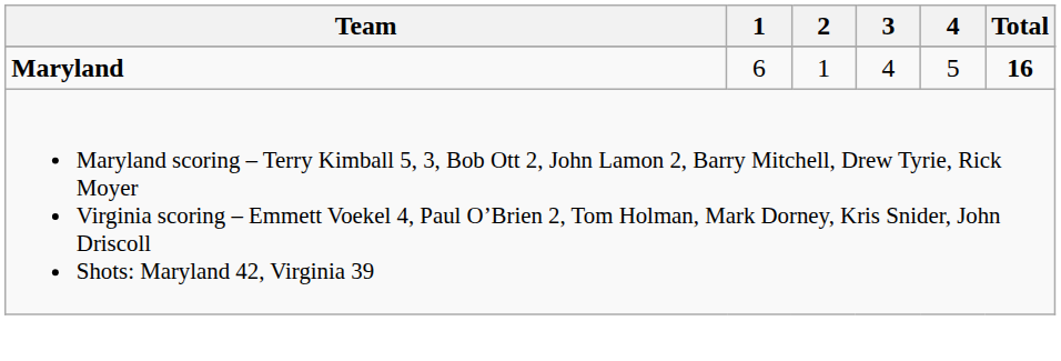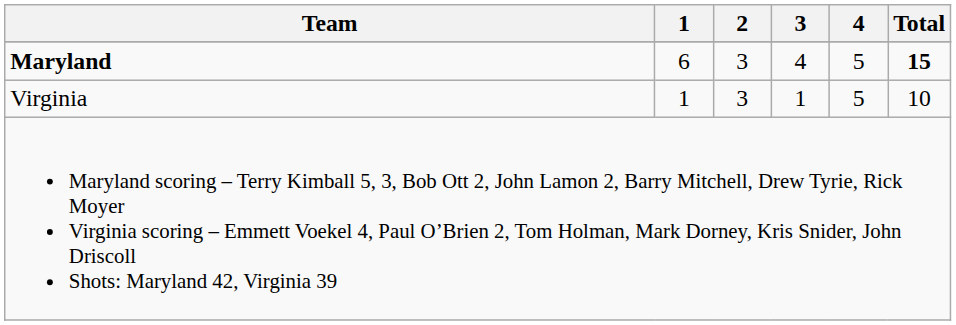 <table class="wikitable" style="text-align:center; max-width:40em">
 <tr>
 <th>Team</th>
 <th style="width:2em">1</th>
 <th style="width:2em">2</th>
 <th style="width:2em">3</th>
 <th style="width:2em">4</th>
 <th style="width:2em">Total</th>
 </tr>
 <tr>
 </tr>
 <tr>
 <td style="text-align:left"><strong>Maryland</strong></td>
 <td>6</td>
-<td>1</td>
+<td>3</td>
 <td>4</td>
 <td>5</td>
-<td><strong>16</strong></td>
+<td><strong>15</strong></td>
+</tr>
+<tr>
+<td style="text-align:left">Virginia</td>
+<td>1</td>
+<td>3</td>
+<td>1</td>
+<td>5</td>
+<td>10</td>
 </tr>
 <tr>
 <td colspan=6 style="text-align:left; font-size:88%;"><br><ul><li>Maryland scoring – Terry Kimball 5,  3, Bob Ott 2, John Lamon 2, Barry Mitchell, Drew Tyrie, Rick Moyer</li><li>Virginia scoring – Emmett Voekel 4, Paul O’Brien 2, Tom Holman, Mark Dorney, Kris Snider, John Driscoll</li><li>Shots: Maryland 42, Virginia 39</li></ul></td>
 </tr>
 </table>
